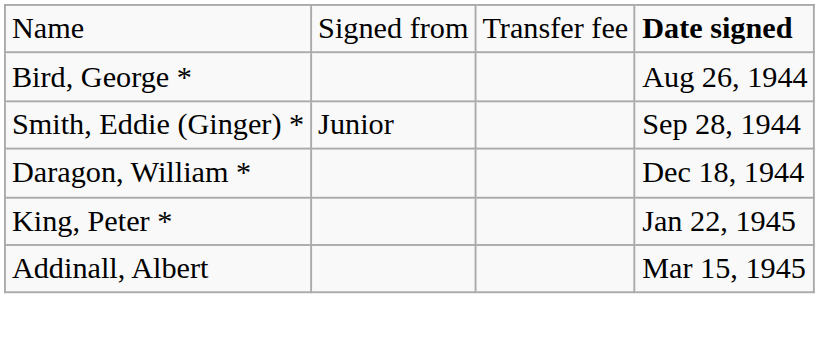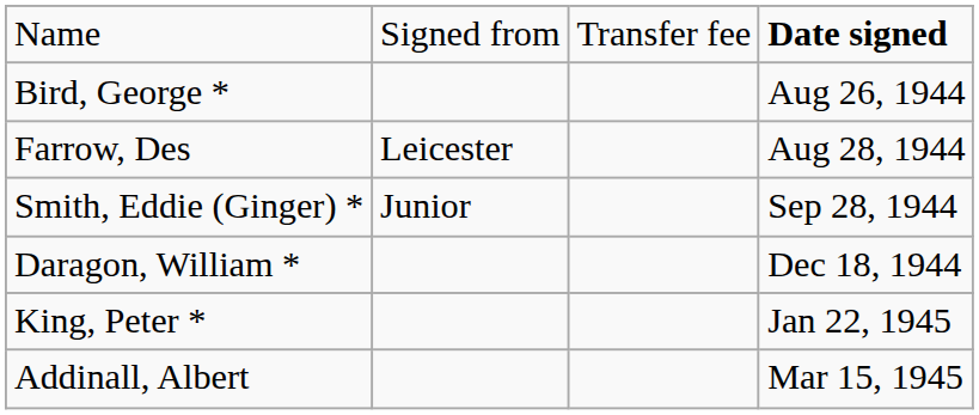 <table class="wikitable">
 <tr>
 <td>Name</td>
 <td>Signed from</td>
 <td>Transfer fee</td>
 <td><strong>Date signed</strong></td>
 </tr>
 <tr>
 <td>Bird, George *</td>
 <td></td>
 <td></td>
 <td>Aug 26, 1944</td>
+</tr>
+<tr>
+<td>Farrow, Des</td>
+<td>Leicester</td>
+<td></td>
+<td>Aug 28, 1944</td>
 </tr>
 <tr>
 <td>Smith, Eddie (Ginger) *</td>
 <td>Junior</td>
 <td></td>
 <td>Sep 28, 1944</td>
 </tr>
 <tr>
 <td>Daragon, William *</td>
 <td></td>
 <td></td>
 <td>Dec 18, 1944</td>
 </tr>
 <tr>
 <td>King, Peter *</td>
 <td></td>
 <td></td>
 <td>Jan 22, 1945</td>
 </tr>
 <tr>
 <td>Addinall, Albert</td>
 <td></td>
 <td></td>
 <td>Mar 15, 1945</td>
 </tr>
 </table>
